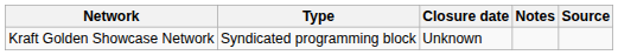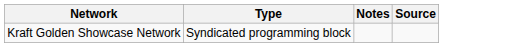 <table class="wikitable sortable">
 <tr>
 <th>Network</th>
 <th>Type</th>
-<th>Closure date</th>
 <th>Notes</th>
 <th>Source</th>
 </tr>
 <tr>
 <td>Kraft Golden Showcase Network</td>
 <td>Syndicated programming block</td>
-<td>Unknown</td>
 <td></td>
 <td></td>
 </tr>
 </table>
